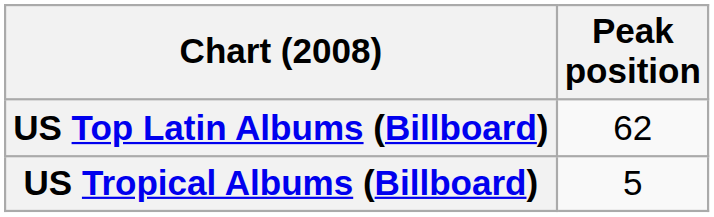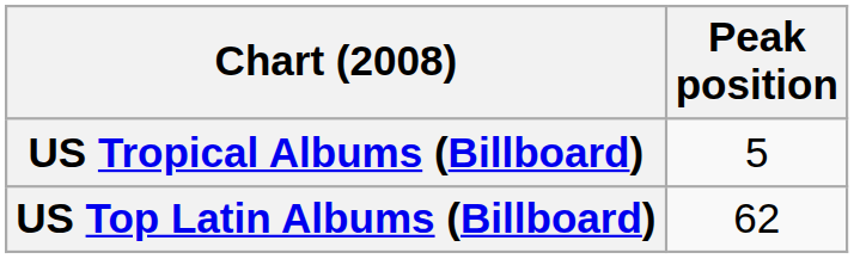 <table class="wikitable sortable plainrowheaders" style="text-align:center">
 <tr>
 <th scope="col">Chart (2008)</th>
 <th scope="col">Peak<br>position</th>
 </tr>
 <tr>
+<th scope="row">US <a href='#'>Tropical Albums</a> (<a href='#'>Billboard</a>)</th>
+<td align=center>5</td>
+</tr>
+<tr>
 <th scope="row">US <a href='#'>Top Latin Albums</a> (<a href='#'>Billboard</a>)</th>
 <td align=center>62</td>
 </tr>
-<tr>
-<th scope="row">US <a href='#'>Tropical Albums</a> (<a href='#'>Billboard</a>)</th>
-<td align=center>5</td>
-</tr>
 </table>
